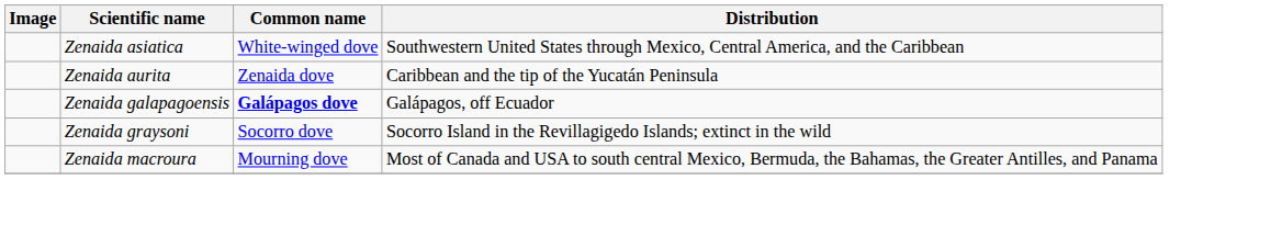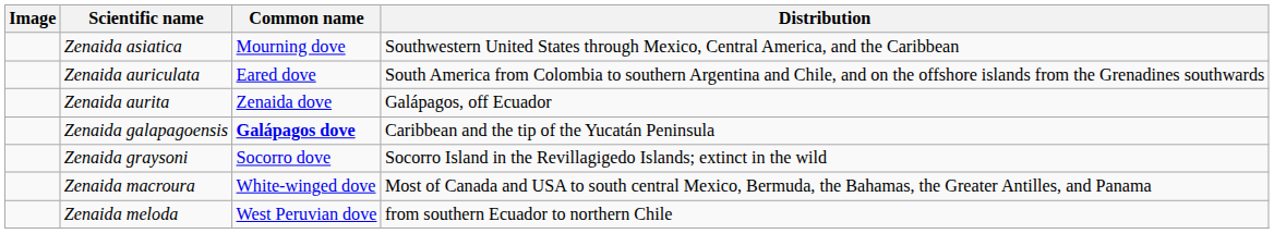 <table class="wikitable">
 <tr>
 <th>Image</th>
 <th>Scientific name</th>
 <th>Common name</th>
 <th>Distribution</th>
 </tr>
 <tr>
 <td></td>
 <td><em>Zenaida asiatica</em></td>
-<td><a href='#'>White-winged dove</a></td>
+<td><a href='#'>Mourning dove</a></td>
 <td>Southwestern United States through Mexico, Central America, and the Caribbean</td>
+</tr>
+<tr>
+<td></td>
+<td><em>Zenaida auriculata</em></td>
+<td><a href='#'>Eared dove</a></td>
+<td>South America from Colombia to southern Argentina and Chile, and on the offshore islands from the Grenadines southwards</td>
 </tr>
 <tr>
 <td></td>
 <td><em>Zenaida aurita</em></td>
 <td><a href='#'>Zenaida dove</a></td>
-<td>Caribbean and the tip of the Yucatán Peninsula</td>
+<td>Galápagos, off Ecuador</td>
 </tr>
 <tr>
 <td></td>
 <td><em>Zenaida galapagoensis</em></td>
 <td><strong><a href='#'>Galápagos dove</a></strong></td>
-<td>Galápagos, off Ecuador</td>
+<td>Caribbean and the tip of the Yucatán Peninsula</td>
 </tr>
 <tr>
 <td></td>
 <td><em>Zenaida graysoni</em></td>
 <td><a href='#'>Socorro dove</a></td>
 <td>Socorro Island in the Revillagigedo Islands; extinct in the wild</td>
 </tr>
 <tr>
 <td></td>
 <td><em>Zenaida macroura</em></td>
-<td><a href='#'>Mourning dove</a></td>
+<td><a href='#'>White-winged dove</a></td>
 <td>Most of Canada and USA to south central Mexico, Bermuda, the Bahamas, the Greater Antilles, and Panama</td>
+</tr>
+<tr>
+<td></td>
+<td><em>Zenaida meloda</em></td>
+<td><a href='#'>West Peruvian dove</a></td>
+<td>from southern Ecuador to northern Chile</td>
 </tr>
 <tr>
 </tr>
 </table>
